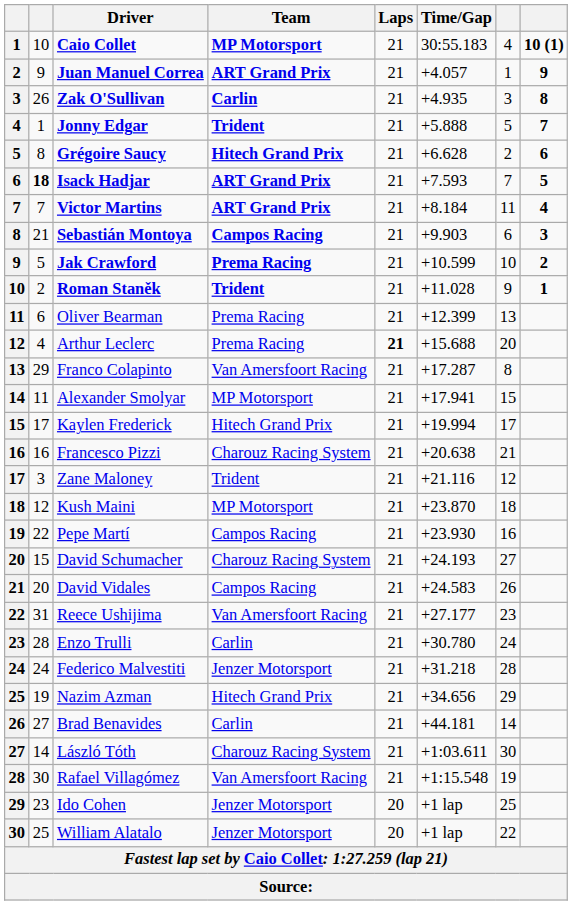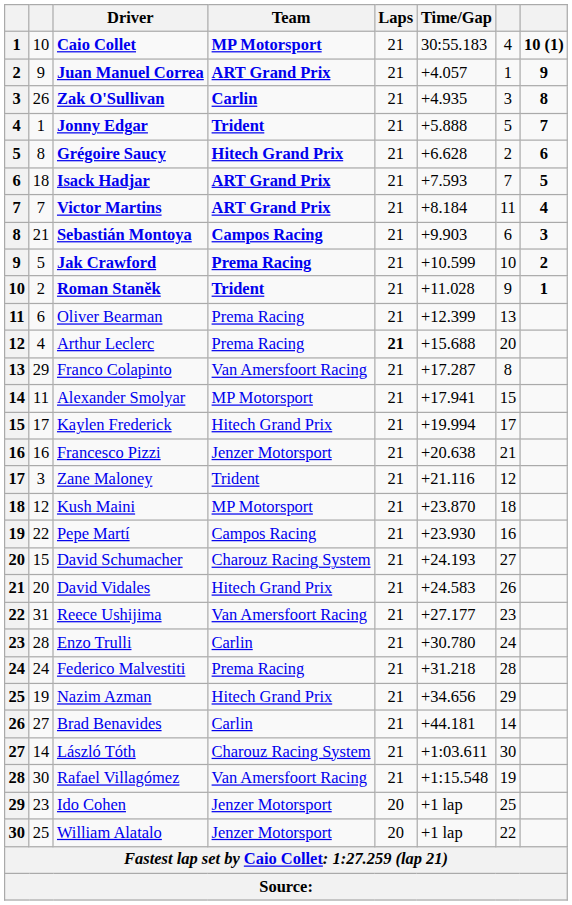 <table class="wikitable" style="font-size:85%">
 <tr>
 <th></th>
 <th></th>
 <th>Driver</th>
 <th>Team</th>
 <th>Laps</th>
 <th>Time/Gap</th>
 <th></th>
 <th></th>
 </tr>
 <tr>
 <th>1</th>
 <td align="center">10</td>
 <td><strong> <a href='#'>Caio Collet</a></strong></td>
 <td><strong><a href='#'>MP Motorsport</a></strong></td>
 <td align="center">21</td>
 <td>30:55.183</td>
 <td align="center">4</td>
 <td align="center"><strong>10 (1)</strong></td>
 </tr>
 <tr>
 <th>2</th>
 <td align="center">9</td>
 <td> <strong><a href='#'>Juan Manuel Correa</a></strong></td>
 <td><strong><a href='#'>ART Grand Prix</a></strong></td>
 <td align="center">21</td>
 <td>+4.057</td>
 <td align="center">1</td>
 <td align="center"><strong>9</strong></td>
 </tr>
 <tr>
 <th>3</th>
 <td align="center">26</td>
 <td> <strong><a href='#'>Zak O'Sullivan</a></strong></td>
 <td><strong><a href='#'>Carlin</a></strong></td>
 <td align="center">21</td>
 <td>+4.935</td>
 <td align="center">3</td>
 <td align="center"><strong>8</strong></td>
 </tr>
 <tr>
 <th>4</th>
 <td align="center">1</td>
 <td> <strong><a href='#'>Jonny Edgar</a></strong></td>
 <td><strong><a href='#'>Trident</a></strong></td>
 <td align="center">21</td>
 <td>+5.888</td>
 <td align="center">5</td>
 <td align="center"><strong>7</strong></td>
 </tr>
 <tr>
 <th>5</th>
 <td align="center">8</td>
 <td> <strong><a href='#'>Grégoire Saucy</a></strong></td>
 <td><strong><a href='#'>Hitech Grand Prix</a></strong></td>
 <td align="center">21</td>
 <td>+6.628</td>
 <td align="center">2</td>
 <td align="center"><strong>6</strong></td>
 </tr>
 <tr>
 <th>6</th>
-<td align="center"><strong>18</strong></td>
+<td align="center">18</td>
 <td> <strong><a href='#'>Isack Hadjar</a></strong></td>
 <td><strong><a href='#'>ART Grand Prix</a></strong></td>
 <td align="center">21</td>
 <td>+7.593</td>
 <td align="center">7</td>
 <td align="center"><strong>5</strong></td>
 </tr>
 <tr>
 <th>7</th>
 <td align="center">7</td>
 <td> <strong><a href='#'>Victor Martins</a></strong></td>
 <td><strong><a href='#'>ART Grand Prix</a></strong></td>
 <td align="center">21</td>
 <td>+8.184</td>
 <td align="center">11</td>
 <td align="center"><strong>4</strong></td>
 </tr>
 <tr>
 <th>8</th>
 <td align="center">21</td>
 <td> <strong><a href='#'>Sebastián Montoya</a></strong></td>
 <td><strong><a href='#'>Campos Racing</a></strong></td>
 <td align="center">21</td>
 <td>+9.903</td>
 <td align="center">6</td>
 <td align="center"><strong>3</strong></td>
 </tr>
 <tr>
 <th>9</th>
 <td align="center">5</td>
 <td> <strong><a href='#'>Jak Crawford</a></strong></td>
 <td><strong><a href='#'>Prema Racing</a></strong></td>
 <td align="center">21</td>
 <td>+10.599</td>
 <td align="center">10</td>
 <td align="center"><strong>2</strong></td>
 </tr>
 <tr>
 <th>10</th>
 <td align="center">2</td>
 <td> <strong><a href='#'>Roman Staněk</a></strong></td>
 <td><strong><a href='#'>Trident</a></strong></td>
 <td align="center">21</td>
 <td>+11.028</td>
 <td align="center">9</td>
 <td align="center"><strong>1</strong></td>
 </tr>
 <tr>
 <th>11</th>
 <td align="center">6</td>
 <td> <a href='#'>Oliver Bearman</a></td>
 <td><a href='#'>Prema Racing</a></td>
 <td align="center">21</td>
 <td>+12.399</td>
 <td align="center">13</td>
 <td align="center"></td>
 </tr>
 <tr>
 <th>12</th>
 <td align="center">4</td>
 <td> <a href='#'>Arthur Leclerc</a></td>
 <td><a href='#'>Prema Racing</a></td>
 <td align="center"><strong>21</strong></td>
 <td>+15.688</td>
 <td align="center">20</td>
 <td align="center"></td>
 </tr>
 <tr>
 <th>13</th>
 <td align="center">29</td>
 <td> <a href='#'>Franco Colapinto</a></td>
 <td><a href='#'>Van Amersfoort Racing</a></td>
 <td align="center">21</td>
 <td>+17.287</td>
 <td align="center">8</td>
 <td align="center"></td>
 </tr>
 <tr>
 <th>14</th>
 <td align="center">11</td>
 <td> <a href='#'>Alexander Smolyar</a></td>
 <td><a href='#'>MP Motorsport</a></td>
 <td align="center">21</td>
 <td>+17.941</td>
 <td align="center">15</td>
 <td align="center"></td>
 </tr>
 <tr>
 <th>15</th>
 <td align="center">17</td>
 <td> <a href='#'>Kaylen Frederick</a></td>
 <td><a href='#'>Hitech Grand Prix</a></td>
 <td align="center">21</td>
 <td>+19.994</td>
 <td align="center">17</td>
 <td align="center"></td>
 </tr>
 <tr>
 <th>16</th>
 <td align="center">16</td>
 <td> <a href='#'>Francesco Pizzi</a></td>
-<td><a href='#'>Charouz Racing System</a></td>
+<td><a href='#'>Jenzer Motorsport</a></td>
 <td align="center">21</td>
 <td>+20.638</td>
 <td align="center">21</td>
 <td align="center"></td>
 </tr>
 <tr>
 <th>17</th>
 <td align="center">3</td>
 <td> <a href='#'>Zane Maloney</a></td>
 <td><a href='#'>Trident</a></td>
 <td align="center">21</td>
 <td>+21.116</td>
 <td align="center">12</td>
 <td align="center"></td>
 </tr>
 <tr>
 <th>18</th>
 <td align="center">12</td>
 <td> <a href='#'>Kush Maini</a></td>
 <td><a href='#'>MP Motorsport</a></td>
 <td align="center">21</td>
 <td>+23.870</td>
 <td align="center">18</td>
 <td align="center"></td>
 </tr>
 <tr>
 <th>19</th>
 <td align="center">22</td>
 <td> <a href='#'>Pepe Martí</a></td>
 <td><a href='#'>Campos Racing</a></td>
 <td align="center">21</td>
 <td>+23.930</td>
 <td align="center">16</td>
 <td align="center"></td>
 </tr>
 <tr>
 <th>20</th>
 <td align="center">15</td>
 <td> <a href='#'>David Schumacher</a></td>
 <td><a href='#'>Charouz Racing System</a></td>
 <td align="center">21</td>
 <td>+24.193</td>
 <td align="center">27</td>
 <td align="center"></td>
 </tr>
 <tr>
 <th>21</th>
 <td align="center">20</td>
 <td> <a href='#'>David Vidales</a></td>
-<td><a href='#'>Campos Racing</a></td>
+<td><a href='#'>Hitech Grand Prix</a></td>
 <td align="center">21</td>
 <td>+24.583</td>
 <td align="center">26</td>
 <td align="center"></td>
 </tr>
 <tr>
 <th>22</th>
 <td align="center">31</td>
 <td> <a href='#'>Reece Ushijima</a></td>
 <td><a href='#'>Van Amersfoort Racing</a></td>
 <td align="center">21</td>
 <td>+27.177</td>
 <td align="center">23</td>
 <td align="center"></td>
 </tr>
 <tr>
 <th>23</th>
 <td align="center">28</td>
 <td> <a href='#'>Enzo Trulli</a></td>
 <td><a href='#'>Carlin</a></td>
 <td align="center">21</td>
 <td>+30.780</td>
 <td align="center">24</td>
 <td align="center"></td>
 </tr>
 <tr>
 <th>24</th>
 <td align="center">24</td>
 <td> <a href='#'>Federico Malvestiti</a></td>
-<td><a href='#'>Jenzer Motorsport</a></td>
+<td><a href='#'>Prema Racing</a></td>
 <td align="center">21</td>
 <td>+31.218</td>
 <td align="center">28</td>
 <td align="center"></td>
 </tr>
 <tr>
 <th>25</th>
 <td align="center">19</td>
 <td> <a href='#'>Nazim Azman</a></td>
 <td><a href='#'>Hitech Grand Prix</a></td>
 <td align="center">21</td>
 <td>+34.656</td>
 <td align="center">29</td>
 <td align="center"></td>
 </tr>
 <tr>
 <th>26</th>
 <td align="center">27</td>
 <td> <a href='#'>Brad Benavides</a></td>
 <td><a href='#'>Carlin</a></td>
 <td align="center">21</td>
 <td>+44.181</td>
 <td align="center">14</td>
 <td align="center"></td>
 </tr>
 <tr>
 <th>27</th>
 <td align="center">14</td>
 <td> <a href='#'>László Tóth</a></td>
 <td><a href='#'>Charouz Racing System</a></td>
 <td align="center">21</td>
 <td>+1:03.611</td>
 <td align="center">30</td>
 <td align="center"></td>
 </tr>
 <tr>
 <th>28</th>
 <td align="center">30</td>
 <td> <a href='#'>Rafael Villagómez</a></td>
 <td><a href='#'>Van Amersfoort Racing</a></td>
 <td align="center">21</td>
 <td>+1:15.548</td>
 <td align="center">19</td>
 <td align="center"></td>
 </tr>
 <tr>
 <th>29</th>
 <td align="center">23</td>
 <td> <a href='#'>Ido Cohen</a></td>
 <td><a href='#'>Jenzer Motorsport</a></td>
 <td align="center">20</td>
 <td>+1 lap</td>
 <td align="center">25</td>
 <td align="center"></td>
 </tr>
 <tr>
 <th>30</th>
 <td align="center">25</td>
 <td> <a href='#'>William Alatalo</a></td>
 <td><a href='#'>Jenzer Motorsport</a></td>
 <td align="center">20</td>
 <td>+1 lap</td>
 <td align="center">22</td>
 <td align="center"></td>
 </tr>
 <tr>
 <th colspan="8"><em>Fastest lap set by</em> <strong> <a href='#'>Caio Collet</a><strong><em>: 1:27.259 (lap 21)<em></th>
 </tr>
 <tr>
 <th colspan="8">Source:</th>
 </tr>
 </table>
